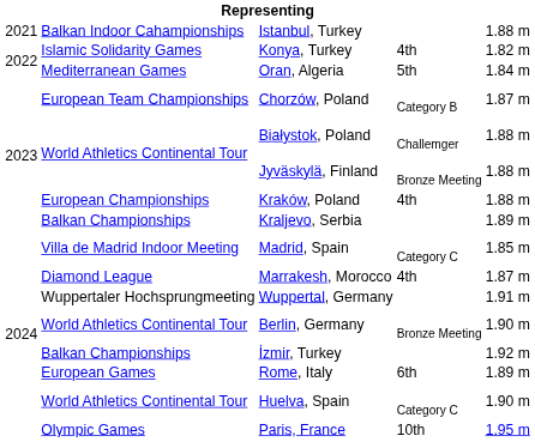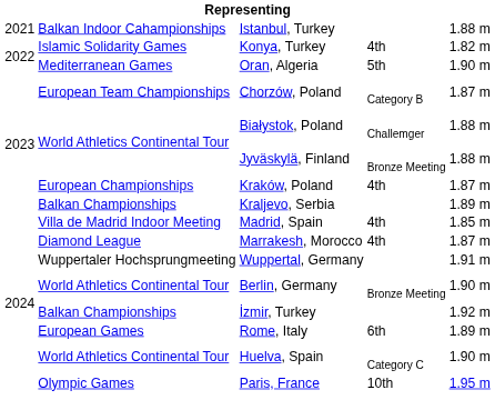 <table>
 <tr>
 <th colspan="5">Representing </th>
 </tr>
 <tr>
 <td>2021</td>
 <td><a href='#'>Balkan Indoor  Cahampionships</a></td>
 <td><a href='#'>Istanbul</a>, Turkey</td>
 <td></td>
 <td>1.88 m</td>
 </tr>
 <tr>
 <td rowspan=2>2022</td>
 <td><a href='#'>Islamic Solidarity Games</a></td>
 <td><a href='#'>Konya</a>, Turkey</td>
 <td>4th</td>
 <td>1.82 m</td>
 </tr>
 <tr>
 <td><a href='#'>Mediterranean Games</a></td>
 <td><a href='#'>Oran</a>, Algeria</td>
 <td>5th</td>
-<td>1.84 m</td>
+<td>1.90 m</td>
 </tr>
 <tr>
 <td rowspan=5>2023</td>
 <td><a href='#'>European Team Championships</a></td>
 <td><a href='#'>Chorzów</a>, Poland</td>
 <td><br><small>Category B</small></td>
 <td>1.87 m</td>
 </tr>
 <tr>
 <td rowspan=2><a href='#'>World Athletics Continental Tour</a></td>
 <td><a href='#'>Białystok</a>, Poland</td>
 <td><br><small>Challemger</small></td>
 <td>1.88 m</td>
 </tr>
 <tr>
 <td><a href='#'>Jyväskylä</a>, Finland</td>
 <td><br><small>Bronze Meeting</small></td>
 <td>1.88 m</td>
 </tr>
 <tr>
 <td><a href='#'>European Championships</a></td>
 <td><a href='#'>Kraków</a>, Poland</td>
 <td>4th</td>
-<td>1.88 m</td>
+<td>1.87 m</td>
 </tr>
 <tr>
 <td><a href='#'>Balkan Championships</a></td>
 <td><a href='#'>Kraljevo</a>, Serbia</td>
 <td></td>
 <td>1.89 m</td>
 </tr>
 <tr>
 <td rowspan=8>2024</td>
 <td><a href='#'>Villa de Madrid Indoor Meeting</a></td>
 <td><a href='#'>Madrid</a>, Spain</td>
-<td><br><small>Category C</small></td>
+<td>4th</td>
 <td>1.85 m</td>
 </tr>
 <tr>
 <td><a href='#'>Diamond League</a></td>
 <td><a href='#'>Marrakesh</a>, Morocco</td>
 <td>4th</td>
 <td>1.87 m</td>
 </tr>
 <tr>
 <td>Wuppertaler Hochsprungmeeting</td>
 <td><a href='#'>Wuppertal</a>, Germany</td>
 <td></td>
 <td>1.91 m</td>
 </tr>
 <tr>
 <td><a href='#'>World Athletics Continental Tour</a></td>
 <td><a href='#'>Berlin</a>, Germany</td>
 <td><br><small>Bronze Meeting</small></td>
 <td>1.90 m</td>
 </tr>
 <tr>
 <td><a href='#'>Balkan Championships</a></td>
 <td><a href='#'>İzmir</a>, Turkey</td>
 <td></td>
 <td>1.92 m</td>
 </tr>
 <tr>
 <td><a href='#'>European Games</a></td>
 <td><a href='#'>Rome</a>, Italy</td>
 <td>6th</td>
 <td>1.89 m</td>
 </tr>
 <tr>
 <td><a href='#'>World Athletics Continental Tour</a></td>
 <td><a href='#'>Huelva</a>, Spain</td>
 <td><br><small>Category C</small></td>
 <td>1.90 m</td>
 </tr>
 <tr>
 <td><a href='#'>Olympic Games</a></td>
 <td><a href='#'>Paris, France</a></td>
 <td>10th</td>
 <td><a href='#'>1.95 m</a></td>
 </tr>
 </table>
